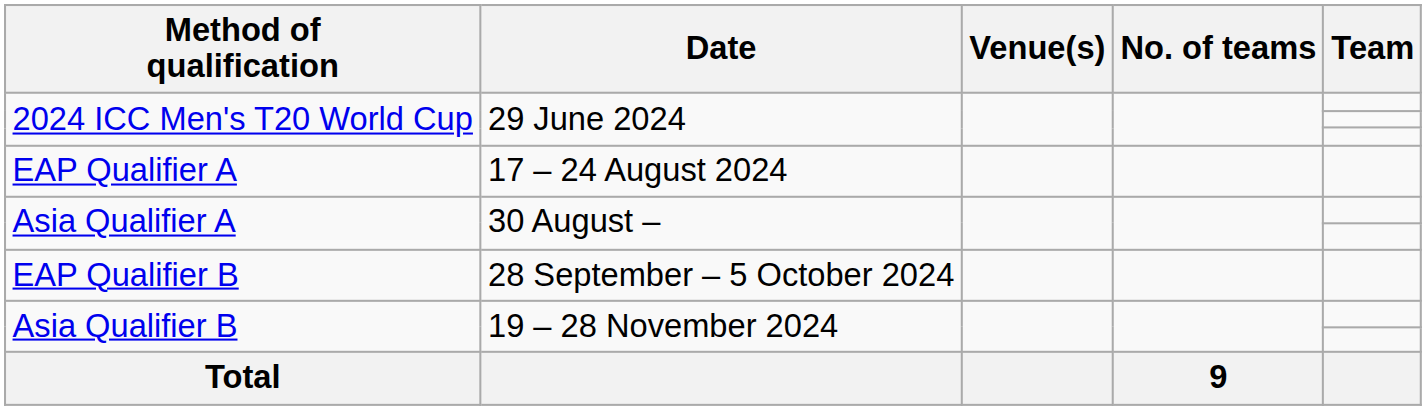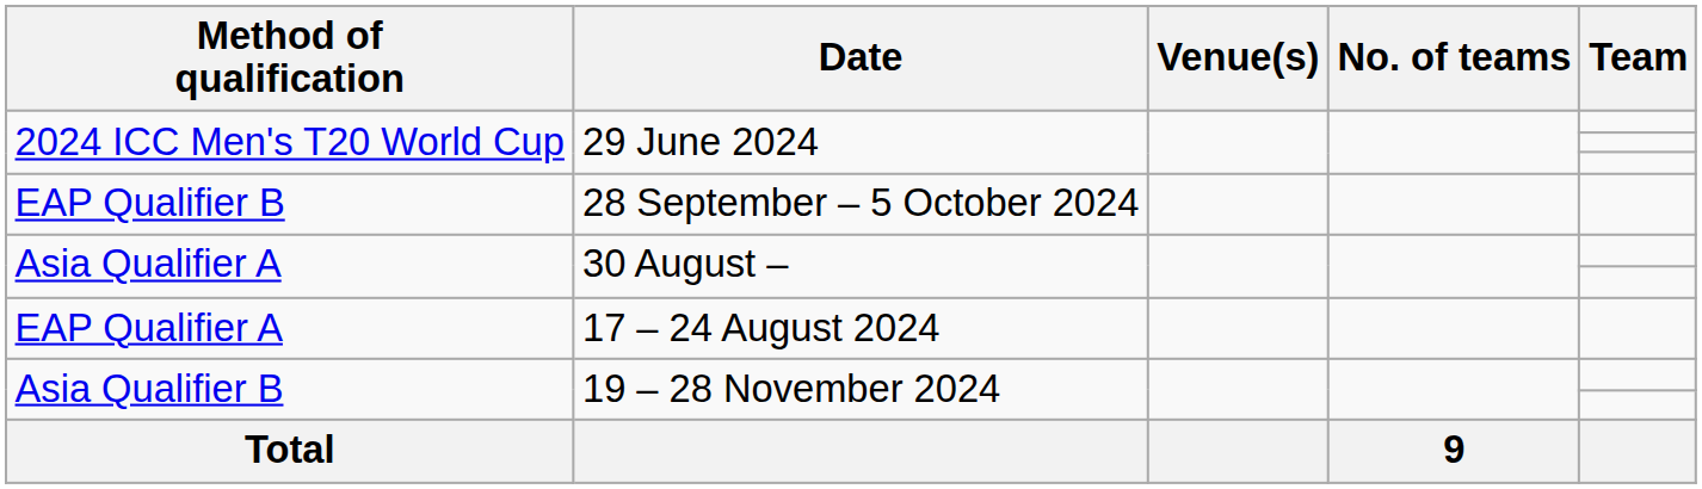 <table class="wikitable sortable">
 <tr>
 <th scope="col">Method of<br>qualification</th>
 <th>Date</th>
 <th>Venue(s)</th>
 <th>No. of teams</th>
 <th>Team</th>
 </tr>
 <tr>
 <td rowspan="3"><a href='#'>2024 ICC Men's T20 World Cup</a></td>
 <td rowspan="3">29 June 2024</td>
 <td rowspan="3"><br></td>
 <td rowspan="3"></td>
 <td></td>
 </tr>
 <tr>
 <td></td>
 </tr>
 <tr>
 <td></td>
 </tr>
 <tr>
-<td><a href='#'>EAP Qualifier A</a></td>
-<td>17 – 24 August 2024</td>
+<td><a href='#'>EAP Qualifier B</a></td>
+<td>28 September – 5 October 2024</td>
 <td></td>
 <td></td>
 <td></td>
 </tr>
 <tr>
 <td rowspan="2"><a href='#'>Asia Qualifier A</a></td>
 <td rowspan="2">30 August – </td>
 <td rowspan="2"></td>
 <td rowspan="2"></td>
 <td></td>
 </tr>
 <tr>
 <td></td>
 </tr>
 <tr>
-<td><a href='#'>EAP Qualifier B</a></td>
-<td>28 September – 5 October 2024</td>
+<td><a href='#'>EAP Qualifier A</a></td>
+<td>17 – 24 August 2024</td>
 <td></td>
 <td></td>
 <td></td>
 </tr>
 <tr>
 <td rowspan="2"><a href='#'>Asia Qualifier B</a></td>
 <td rowspan="2">19 – 28 November 2024</td>
 <td rowspan="2"></td>
 <td rowspan="2"></td>
 <td></td>
 </tr>
 <tr>
 <td></td>
 </tr>
 <tr class=sortbottom>
 <th>Total</th>
 <th></th>
 <th></th>
 <th>9</th>
 <th></th>
 </tr>
 </table>
